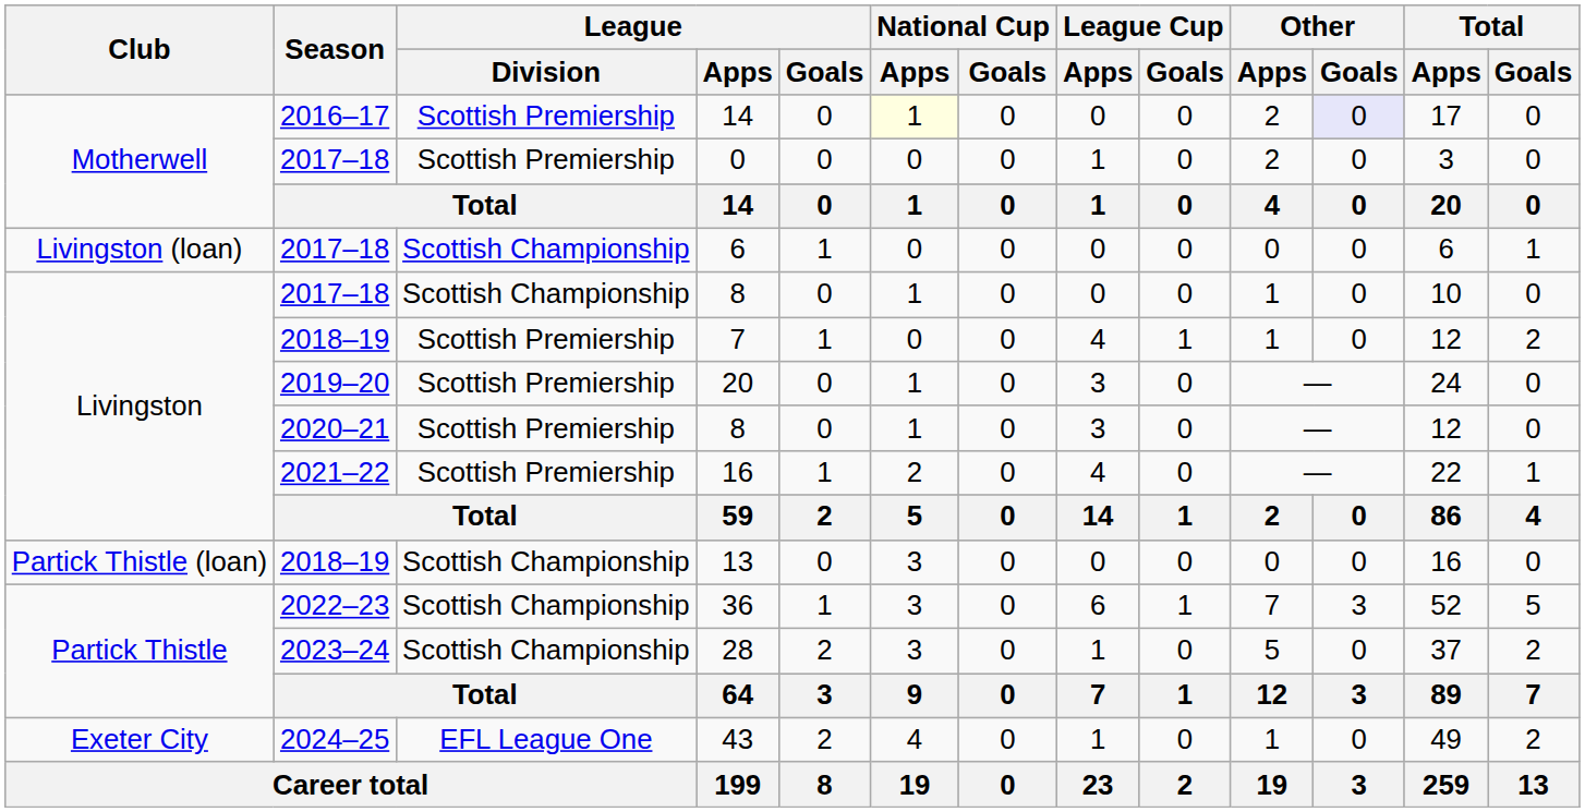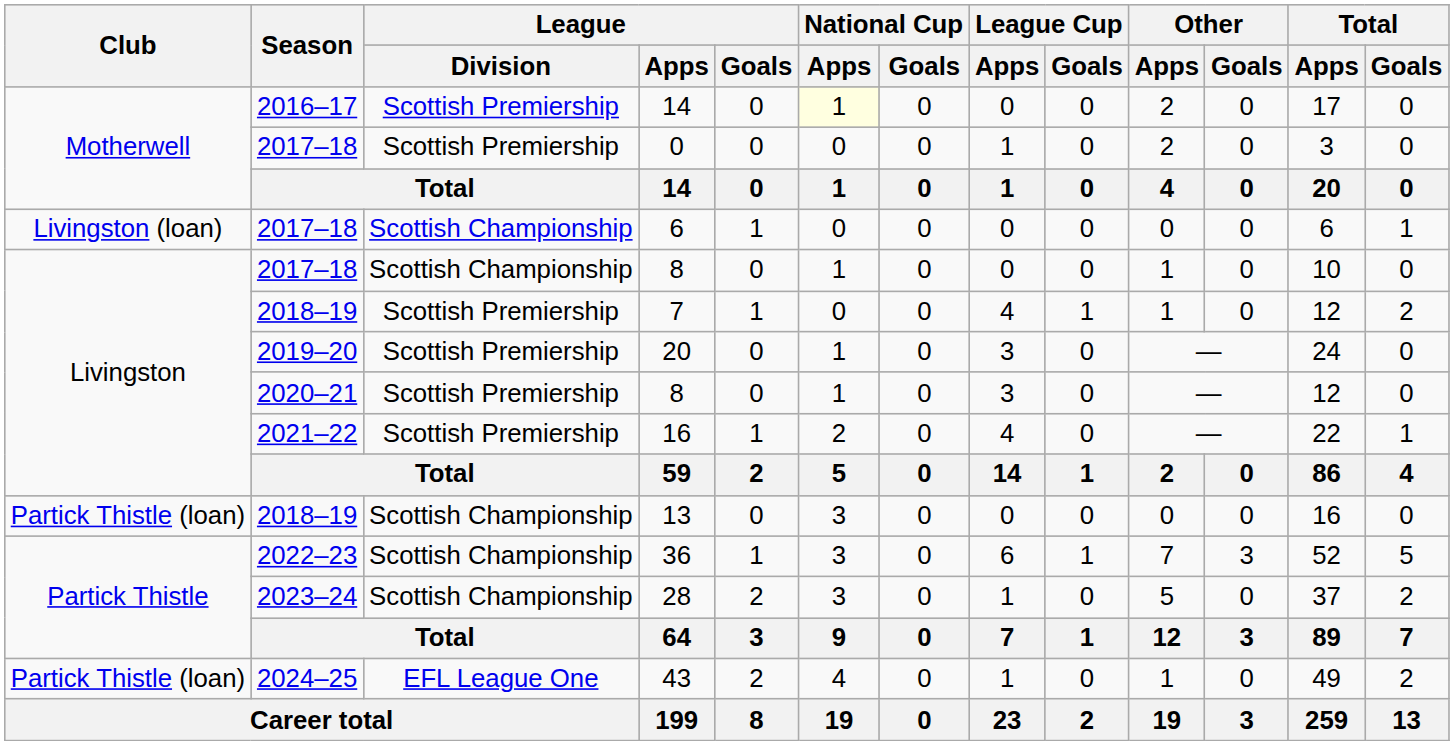 <table class="wikitable" style="text-align: center">
 <tr>
 <th rowspan="2">Club</th>
 <th rowspan="2">Season</th>
 <th colspan="3">League</th>
 <th colspan="2">National Cup</th>
 <th colspan="2">League Cup</th>
 <th colspan="2">Other</th>
 <th colspan="2">Total</th>
 </tr>
 <tr>
 <th>Division</th>
 <th>Apps</th>
 <th>Goals</th>
 <th>Apps</th>
 <th>Goals</th>
 <th>Apps</th>
 <th>Goals</th>
 <th>Apps</th>
 <th>Goals</th>
 <th>Apps</th>
 <th>Goals</th>
 </tr>
 <tr>
 <td rowspan="3"><a href='#'>Motherwell</a></td>
 <td><a href='#'>2016–17</a></td>
 <td><a href='#'>Scottish Premiership</a></td>
 <td>14</td>
 <td>0</td>
 <td style="background: lightyellow;">1</td>
 <td>0</td>
 <td>0</td>
 <td>0</td>
 <td>2</td>
-<td style="background: lavender;">0</td>
+<td>0</td>
 <td>17</td>
 <td>0</td>
 </tr>
 <tr>
 <td><a href='#'>2017–18</a></td>
 <td>Scottish Premiership</td>
 <td>0</td>
 <td>0</td>
 <td>0</td>
 <td>0</td>
 <td>1</td>
 <td>0</td>
 <td>2</td>
 <td>0</td>
 <td>3</td>
 <td>0</td>
 </tr>
 <tr>
 <th colspan="2">Total</th>
 <th>14</th>
 <th>0</th>
 <th>1</th>
 <th>0</th>
 <th>1</th>
 <th>0</th>
 <th>4</th>
 <th>0</th>
 <th>20</th>
 <th>0</th>
 </tr>
 <tr>
 <td><a href='#'>Livingston</a> (loan)</td>
 <td><a href='#'>2017–18</a></td>
 <td><a href='#'>Scottish Championship</a></td>
 <td>6</td>
 <td>1</td>
 <td>0</td>
 <td>0</td>
 <td>0</td>
 <td>0</td>
 <td>0</td>
 <td>0</td>
 <td>6</td>
 <td>1</td>
 </tr>
 <tr>
 <td rowspan=6>Livingston</td>
 <td><a href='#'>2017–18</a></td>
 <td>Scottish Championship</td>
 <td>8</td>
 <td>0</td>
 <td>1</td>
 <td>0</td>
 <td>0</td>
 <td>0</td>
 <td>1</td>
 <td>0</td>
 <td>10</td>
 <td>0</td>
 </tr>
 <tr>
 <td><a href='#'>2018–19</a></td>
 <td>Scottish Premiership</td>
 <td>7</td>
 <td>1</td>
 <td>0</td>
 <td>0</td>
 <td>4</td>
 <td>1</td>
 <td>1</td>
 <td>0</td>
 <td>12</td>
 <td>2</td>
 </tr>
 <tr>
 <td><a href='#'>2019–20</a></td>
 <td>Scottish Premiership</td>
 <td>20</td>
 <td>0</td>
 <td>1</td>
 <td>0</td>
 <td>3</td>
 <td>0</td>
 <td colspan=2>—</td>
 <td>24</td>
 <td>0</td>
 </tr>
 <tr>
 <td><a href='#'>2020–21</a></td>
 <td>Scottish Premiership</td>
 <td>8</td>
 <td>0</td>
 <td>1</td>
 <td>0</td>
 <td>3</td>
 <td>0</td>
 <td colspan=2>—</td>
 <td>12</td>
 <td>0</td>
 </tr>
 <tr>
 <td><a href='#'>2021–22</a></td>
 <td>Scottish Premiership</td>
 <td>16</td>
 <td>1</td>
 <td>2</td>
 <td>0</td>
 <td>4</td>
 <td>0</td>
 <td colspan=2>—</td>
 <td>22</td>
 <td>1</td>
 </tr>
 <tr>
 <th colspan=2>Total</th>
 <th>59</th>
 <th>2</th>
 <th>5</th>
 <th>0</th>
 <th>14</th>
 <th>1</th>
 <th>2</th>
 <th>0</th>
 <th>86</th>
 <th>4</th>
 </tr>
 <tr>
 <td><a href='#'>Partick Thistle</a> (loan)</td>
 <td><a href='#'>2018–19</a></td>
 <td>Scottish Championship</td>
 <td>13</td>
 <td>0</td>
 <td>3</td>
 <td>0</td>
 <td>0</td>
 <td>0</td>
 <td>0</td>
 <td>0</td>
 <td>16</td>
 <td>0</td>
 </tr>
 <tr>
 <td rowspan=3><a href='#'>Partick Thistle</a></td>
 <td><a href='#'>2022–23</a></td>
 <td>Scottish Championship</td>
 <td>36</td>
 <td>1</td>
 <td>3</td>
 <td>0</td>
 <td>6</td>
 <td>1</td>
 <td>7</td>
 <td>3</td>
 <td>52</td>
 <td>5</td>
 </tr>
 <tr>
 <td><a href='#'>2023–24</a></td>
 <td>Scottish Championship</td>
 <td>28</td>
 <td>2</td>
 <td>3</td>
 <td>0</td>
 <td>1</td>
 <td>0</td>
 <td>5</td>
 <td>0</td>
 <td>37</td>
 <td>2</td>
 </tr>
 <tr>
 <th colspan=2>Total</th>
 <th>64</th>
 <th>3</th>
 <th>9</th>
 <th>0</th>
 <th>7</th>
 <th>1</th>
 <th>12</th>
 <th>3</th>
 <th>89</th>
 <th>7</th>
 </tr>
 <tr>
-<td><a href='#'>Exeter City</a></td>
+<td><a href='#'>Partick Thistle</a> (loan)</td>
 <td><a href='#'>2024–25</a></td>
 <td><a href='#'>EFL League One</a></td>
 <td>43</td>
 <td>2</td>
 <td>4</td>
 <td>0</td>
 <td>1</td>
 <td>0</td>
 <td>1</td>
 <td>0</td>
 <td>49</td>
 <td>2</td>
 </tr>
 <tr>
 <th colspan="3">Career total</th>
 <th>199</th>
 <th>8</th>
 <th>19</th>
 <th>0</th>
 <th>23</th>
 <th>2</th>
 <th>19</th>
 <th>3</th>
 <th>259</th>
 <th>13</th>
 </tr>
 </table>
